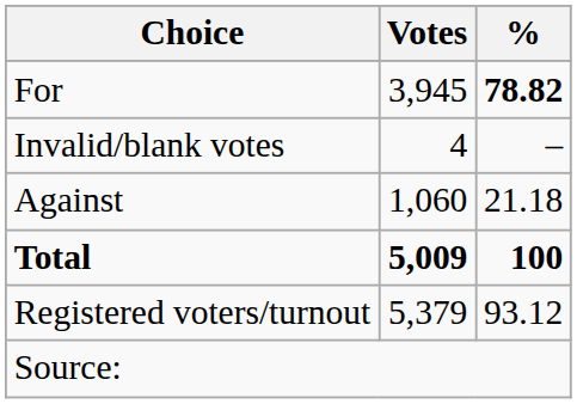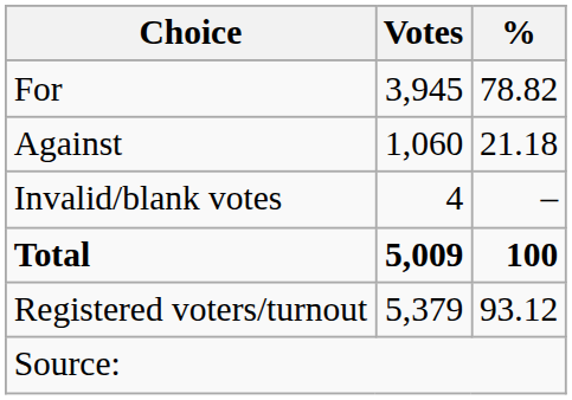 <table class=wikitable style=text-align:right>
 <tr>
 <th>Choice</th>
 <th>Votes</th>
 <th>%</th>
 </tr>
 <tr>
 <td align=left>For</td>
 <td>3,945</td>
-<td><strong>78.82</strong></td>
+<td>78.82</td>
+</tr>
+<tr>
+<td align=left>Against</td>
+<td>1,060</td>
+<td>21.18</td>
 </tr>
 <tr>
 <td align=left>Invalid/blank votes</td>
 <td>4</td>
 <td>–</td>
-</tr>
-<tr>
-<td align=left>Against</td>
-<td>1,060</td>
-<td>21.18</td>
 </tr>
 <tr>
 <td align=left><strong>Total</strong></td>
 <td><strong>5,009</strong></td>
 <td><strong>100</strong></td>
 </tr>
 <tr>
 <td align=left>Registered voters/turnout</td>
 <td>5,379</td>
 <td>93.12</td>
 </tr>
 <tr>
 <td align=left colspan=3>Source: </td>
 </tr>
 </table>
